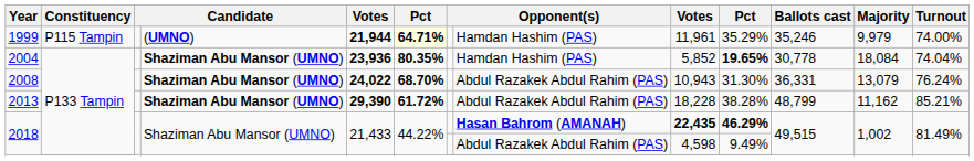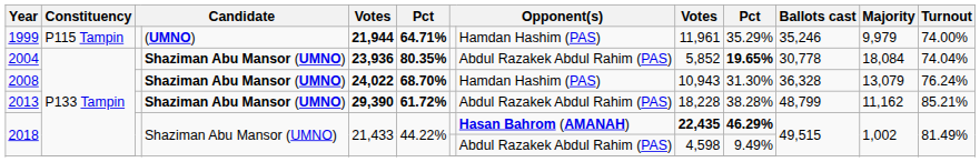 <table class="wikitable" style="margin:0.5em ; font-size:95%">
 <tr>
 <th>Year</th>
 <th>Constituency</th>
 <th colspan=2>Candidate</th>
 <th>Votes</th>
 <th>Pct</th>
 <th colspan=2>Opponent(s)</th>
 <th>Votes</th>
 <th>Pct</th>
 <th>Ballots cast</th>
 <th>Majority</th>
 <th>Turnout</th>
 </tr>
 <tr>
 <td><a href='#'>1999</a></td>
 <td>P115 <a href='#'>Tampin</a></td>
 <td></td>
 <td> (<a href='#'><strong>UMNO</strong></a>)</td>
 <td align="right"><strong>21,944</strong></td>
-<td style="background: lightyellow;"><strong>64.71%</strong></td>
+<td><strong>64.71%</strong></td>
 <td></td>
 <td>Hamdan Hashim (<a href='#'>PAS</a>)</td>
 <td align="right">11,961</td>
 <td>35.29%</td>
 <td>35,246</td>
 <td>9,979</td>
 <td>74.00%</td>
 </tr>
 <tr>
 <td><a href='#'>2004</a></td>
 <td rowspan=5>P133 <a href='#'>Tampin</a></td>
 <td></td>
 <td><strong>Shaziman Abu Mansor</strong> (<a href='#'><strong>UMNO</strong></a>)</td>
 <td align="right"><strong>23,936</strong></td>
 <td><strong>80.35%</strong></td>
 <td></td>
-<td>Hamdan Hashim (<a href='#'>PAS</a>)</td>
+<td>Abdul Razakek Abdul Rahim (<a href='#'>PAS</a>)</td>
 <td align="right">5,852</td>
 <td><strong>19.65%</strong></td>
 <td>30,778</td>
 <td>18,084</td>
 <td>74.04%</td>
 </tr>
 <tr>
 <td><a href='#'>2008</a></td>
 <td></td>
 <td><strong>Shaziman Abu Mansor</strong> (<a href='#'><strong>UMNO</strong></a>)</td>
 <td align="right"><strong>24,022</strong></td>
 <td><strong>68.70%</strong></td>
 <td></td>
-<td>Abdul Razakek Abdul Rahim (<a href='#'>PAS</a>)</td>
+<td>Hamdan Hashim (<a href='#'>PAS</a>)</td>
 <td align="right">10,943</td>
 <td>31.30%</td>
-<td>36,331</td>
+<td>36,328</td>
 <td>13,079</td>
 <td>76.24%</td>
 </tr>
 <tr>
 <td><a href='#'>2013</a></td>
 <td></td>
 <td><strong>Shaziman Abu Mansor</strong> (<a href='#'><strong>UMNO</strong></a>)</td>
 <td align="right"><strong>29,390</strong></td>
 <td><strong>61.72%</strong></td>
 <td></td>
 <td>Abdul Razakek Abdul Rahim (<a href='#'>PAS</a>)</td>
 <td align="right">18,228</td>
 <td>38.28%</td>
 <td>48,799</td>
 <td>11,162</td>
 <td>85.21%</td>
 </tr>
 <tr>
 <td rowspan="3"><a href='#'>2018</a></td>
 <td rowspan="3" ></td>
 <td rowspan="3">Shaziman Abu Mansor (<a href='#'>UMNO</a>)</td>
 <td rowspan="3" align="right">21,433</td>
 <td rowspan="3">44.22%</td>
 <td></td>
 <td><strong><a href='#'>Hasan Bahrom</a></strong> (<a href='#'><strong>AMANAH</strong></a>)</td>
 <td align="right"><strong>22,435</strong></td>
 <td><strong>46.29%</strong></td>
 <td rowspan="3">49,515</td>
 <td rowspan="3">1,002</td>
 <td rowspan="3">81.49%</td>
 </tr>
 <tr>
 <td></td>
 <td>Abdul Razakek Abdul Rahim (<a href='#'>PAS</a>)</td>
 <td align="right">4,598</td>
 <td align="right">9.49%</td>
 </tr>
 <tr>
 </tr>
 </table>
